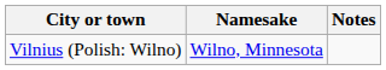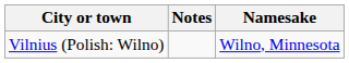 <table class="wikitable">
 <tr>
 <th>City or town</th>
+<th>Notes</th>
 <th>Namesake</th>
-<th>Notes</th>
 </tr>
 <tr>
 <td><a href='#'>Vilnius</a> (Polish: Wilno)</td>
+<td> </td>
 <td><a href='#'>Wilno, Minnesota</a></td>
-<td> </td>
 </tr>
 </table>
